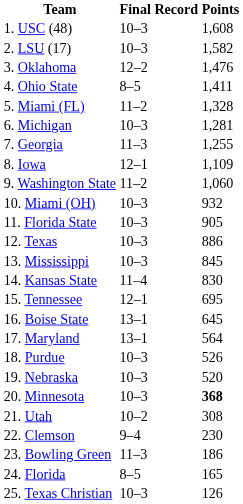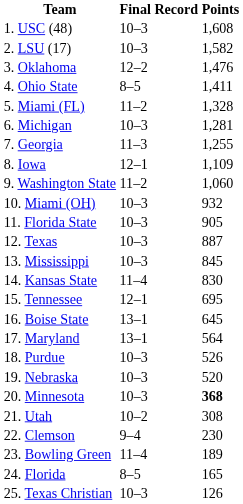 <table>
 <tr>
 <th>Team</th>
 <th>Final Record</th>
 <th>Points</th>
 </tr>
 <tr>
 <td>1. <a href='#'>USC</a> (48)</td>
 <td>10–3</td>
 <td>1,608</td>
 </tr>
 <tr>
 <td>2. <a href='#'>LSU</a> (17)</td>
 <td>10–3</td>
 <td>1,582</td>
 </tr>
 <tr>
 <td>3. <a href='#'>Oklahoma</a></td>
 <td>12–2</td>
 <td>1,476</td>
 </tr>
 <tr>
 <td>4. <a href='#'>Ohio State</a></td>
 <td>8–5</td>
 <td>1,411</td>
 </tr>
 <tr>
 <td>5. <a href='#'>Miami (FL)</a></td>
 <td>11–2</td>
 <td>1,328</td>
 </tr>
 <tr>
 <td>6. <a href='#'>Michigan</a></td>
 <td>10–3</td>
 <td>1,281</td>
 </tr>
 <tr>
 <td>7. <a href='#'>Georgia</a></td>
 <td>11–3</td>
 <td>1,255</td>
 </tr>
 <tr>
 <td>8. <a href='#'>Iowa</a></td>
 <td>12–1</td>
 <td>1,109</td>
 </tr>
 <tr>
 <td>9. <a href='#'>Washington State</a></td>
 <td>11–2</td>
 <td>1,060</td>
 </tr>
 <tr>
 <td>10. <a href='#'>Miami (OH)</a></td>
 <td>10–3</td>
 <td>932</td>
 </tr>
 <tr>
 <td>11. <a href='#'>Florida State</a></td>
 <td>10–3</td>
 <td>905</td>
 </tr>
 <tr>
 <td>12. <a href='#'>Texas</a></td>
 <td>10–3</td>
-<td>886</td>
+<td>887</td>
 </tr>
 <tr>
 <td>13. <a href='#'>Mississippi</a></td>
 <td>10–3</td>
 <td>845</td>
 </tr>
 <tr>
 <td>14. <a href='#'>Kansas State</a></td>
 <td>11–4</td>
 <td>830</td>
 </tr>
 <tr>
 <td>15. <a href='#'>Tennessee</a></td>
 <td>12–1</td>
 <td>695</td>
 </tr>
 <tr>
 <td>16. <a href='#'>Boise State</a></td>
 <td>13–1</td>
 <td>645</td>
 </tr>
 <tr>
 <td>17. <a href='#'>Maryland</a></td>
 <td>13–1</td>
 <td>564</td>
 </tr>
 <tr>
 <td>18. <a href='#'>Purdue</a></td>
 <td>10–3</td>
 <td>526</td>
 </tr>
 <tr>
 <td>19. <a href='#'>Nebraska</a></td>
 <td>10–3</td>
 <td>520</td>
 </tr>
 <tr>
 <td>20. <a href='#'>Minnesota</a></td>
 <td>10–3</td>
 <td><strong>368</strong></td>
 </tr>
 <tr>
 <td>21. <a href='#'>Utah</a></td>
 <td>10–2</td>
 <td>308</td>
 </tr>
 <tr>
 <td>22. <a href='#'>Clemson</a></td>
 <td>9–4</td>
 <td>230</td>
 </tr>
 <tr>
 <td>23. <a href='#'>Bowling Green</a></td>
-<td>11–3</td>
-<td>186</td>
+<td>11–4</td>
+<td>189</td>
 </tr>
 <tr>
 <td>24. <a href='#'>Florida</a></td>
 <td>8–5</td>
 <td>165</td>
 </tr>
 <tr>
 <td>25. <a href='#'>Texas Christian</a></td>
 <td>10–3</td>
 <td>126</td>
 </tr>
 </table>
